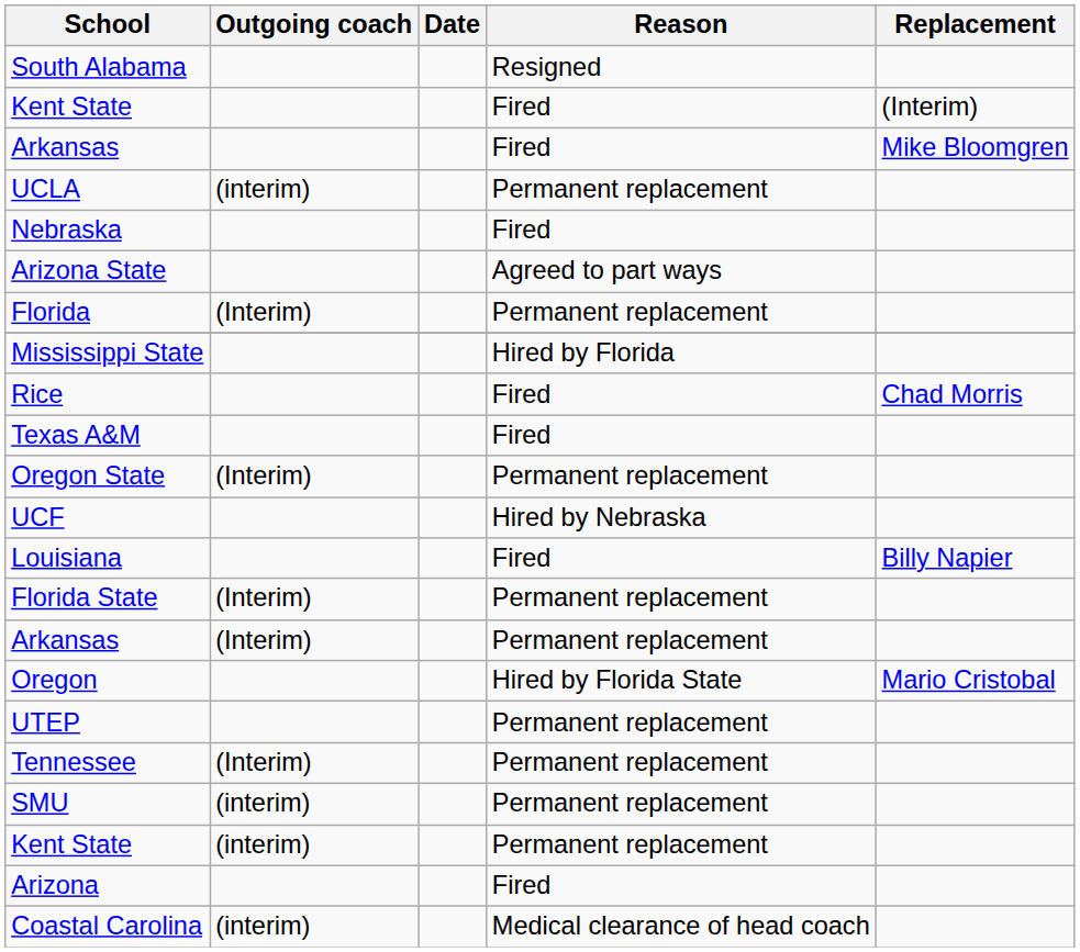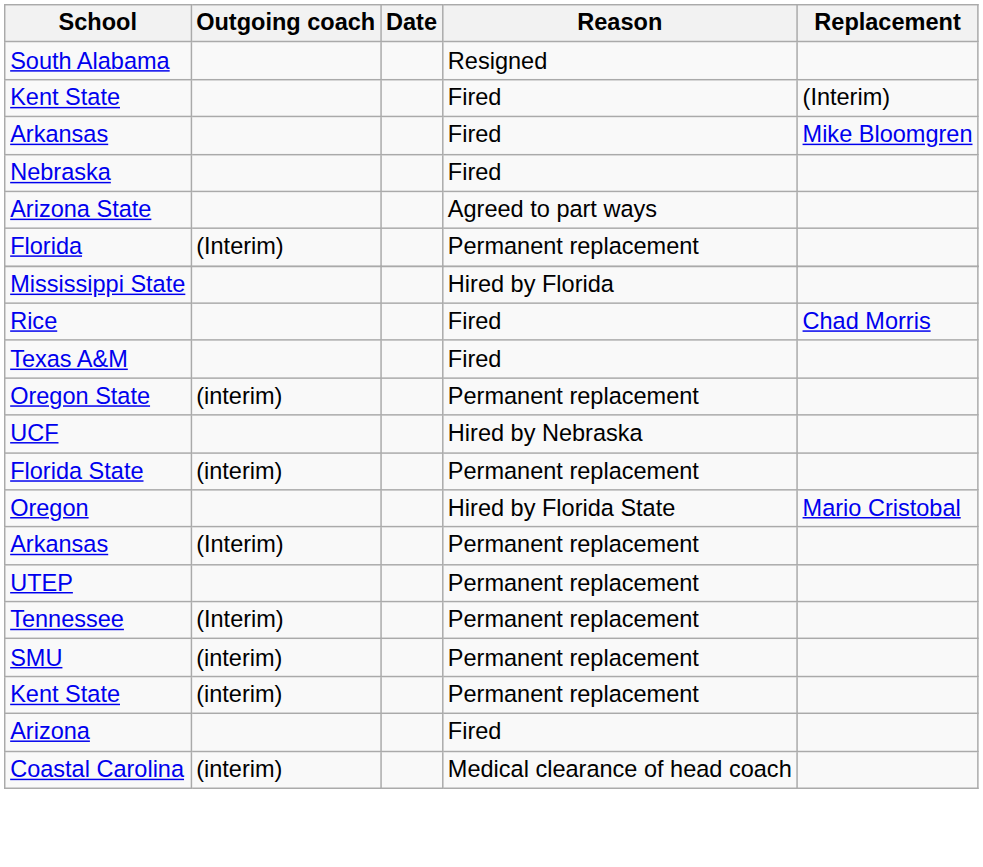 <table class="wikitable sortable">
 <tr>
 <th>School</th>
 <th>Outgoing coach</th>
 <th>Date</th>
 <th>Reason</th>
 <th>Replacement</th>
 </tr>
 <tr>
 <td><a href='#'>South Alabama</a></td>
 <td></td>
 <td></td>
 <td>Resigned</td>
 <td></td>
 </tr>
 <tr>
 <td><a href='#'>Kent State</a></td>
 <td></td>
 <td></td>
 <td>Fired</td>
 <td> (Interim)</td>
 </tr>
 <tr>
 <td><a href='#'>Arkansas</a></td>
 <td></td>
 <td></td>
 <td>Fired</td>
 <td><a href='#'>Mike Bloomgren</a></td>
-</tr>
-<tr>
-<td><a href='#'>UCLA</a></td>
-<td> (interim)</td>
-<td></td>
-<td>Permanent replacement</td>
-<td></td>
 </tr>
 <tr>
 <td><a href='#'>Nebraska</a></td>
 <td></td>
 <td></td>
 <td>Fired</td>
 <td></td>
 </tr>
 <tr>
 <td><a href='#'>Arizona State</a></td>
 <td></td>
 <td></td>
 <td>Agreed to part ways</td>
 <td></td>
 </tr>
 <tr>
 <td><a href='#'>Florida</a></td>
 <td> (Interim)</td>
 <td></td>
 <td>Permanent replacement</td>
 <td></td>
 </tr>
 <tr>
 </tr>
 <tr>
 <td><a href='#'>Mississippi State</a></td>
 <td></td>
 <td></td>
 <td>Hired by Florida</td>
 <td></td>
 </tr>
 <tr>
 <td><a href='#'>Rice</a></td>
 <td></td>
 <td></td>
 <td>Fired</td>
 <td><a href='#'>Chad Morris</a></td>
 </tr>
 <tr>
 <td><a href='#'>Texas A&M</a></td>
 <td></td>
 <td></td>
 <td>Fired</td>
 <td></td>
 </tr>
 <tr>
 <td><a href='#'>Oregon State</a></td>
-<td> (Interim)</td>
+<td> (interim)</td>
 <td></td>
 <td>Permanent replacement</td>
 <td></td>
 </tr>
 <tr>
 <td><a href='#'>UCF</a></td>
 <td></td>
 <td></td>
 <td>Hired by Nebraska</td>
 <td></td>
 </tr>
 <tr>
-<td><a href='#'>Louisiana</a></td>
-<td></td>
-<td></td>
-<td>Fired</td>
-<td><a href='#'>Billy Napier</a></td>
-</tr>
-<tr>
 <td><a href='#'>Florida State</a></td>
-<td> (Interim)</td>
-<td></td>
-<td>Permanent replacement</td>
-<td></td>
-</tr>
-<tr>
-<td><a href='#'>Arkansas</a></td>
-<td> (Interim)</td>
+<td> (interim)</td>
 <td></td>
 <td>Permanent replacement</td>
 <td></td>
 </tr>
 <tr>
 <td><a href='#'>Oregon</a></td>
 <td></td>
 <td></td>
 <td>Hired by Florida State</td>
 <td><a href='#'>Mario Cristobal</a></td>
+</tr>
+<tr>
+<td><a href='#'>Arkansas</a></td>
+<td> (Interim)</td>
+<td></td>
+<td>Permanent replacement</td>
+<td></td>
 </tr>
 <tr>
 <td><a href='#'>UTEP</a></td>
 <td></td>
 <td></td>
 <td>Permanent replacement</td>
 <td></td>
 </tr>
 <tr>
 <td><a href='#'>Tennessee</a></td>
 <td> (Interim)</td>
 <td></td>
 <td>Permanent replacement</td>
 <td></td>
 </tr>
 <tr>
 <td><a href='#'>SMU</a></td>
 <td> (interim)</td>
 <td></td>
 <td>Permanent replacement</td>
 <td></td>
 </tr>
 <tr>
 <td><a href='#'>Kent State</a></td>
 <td> (interim)</td>
 <td></td>
 <td>Permanent replacement</td>
 <td></td>
 </tr>
 <tr>
 <td><a href='#'>Arizona</a></td>
 <td></td>
 <td></td>
 <td>Fired</td>
 <td></td>
 </tr>
 <tr>
 <td><a href='#'>Coastal Carolina</a></td>
 <td> (interim)</td>
 <td></td>
 <td>Medical clearance of head coach</td>
 <td></td>
 </tr>
 </table>
